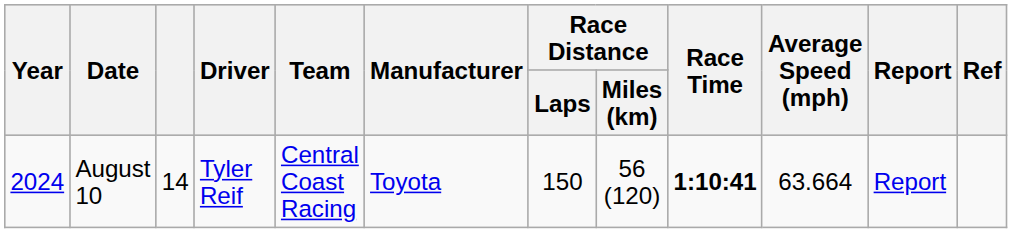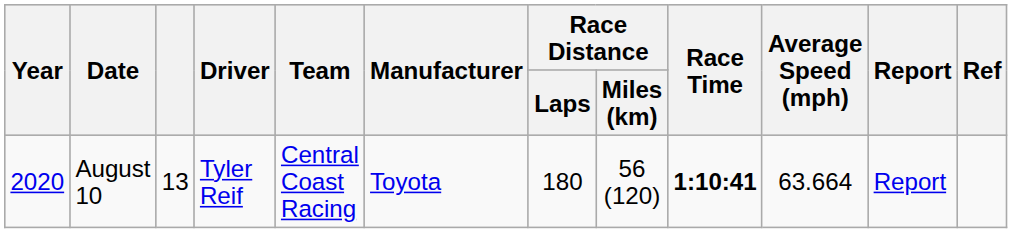 <table class="wikitable" style="font-size: 95%;">
 <tr>
 <th rowspan=2>Year</th>
 <th rowspan=2>Date</th>
 <th rowspan=2></th>
 <th rowspan=2>Driver</th>
 <th rowspan=2>Team</th>
 <th rowspan=2>Manufacturer</th>
 <th colspan=2>Race Distance</th>
 <th rowspan=2>Race Time</th>
 <th rowspan=2>Average Speed<br>(mph)</th>
 <th rowspan=2>Report</th>
 <th rowspan=2>Ref</th>
 </tr>
 <tr>
 <th>Laps</th>
 <th>Miles (km)</th>
 </tr>
 <tr>
-<td><a href='#'>2024</a></td>
+<td><a href='#'>2020</a></td>
 <td>August 10</td>
-<td align="center">14</td>
+<td align="center">13</td>
 <td><a href='#'>Tyler Reif</a></td>
 <td><a href='#'>Central Coast Racing</a></td>
 <td><a href='#'>Toyota</a></td>
-<td align="center">150</td>
+<td align="center">180</td>
 <td align="center">56 (120)</td>
 <td align="center"><strong>1:10:41</strong></td>
 <td align="center">63.664</td>
 <td><a href='#'>Report</a></td>
 <td align="center"></td>
 </tr>
 </table>
